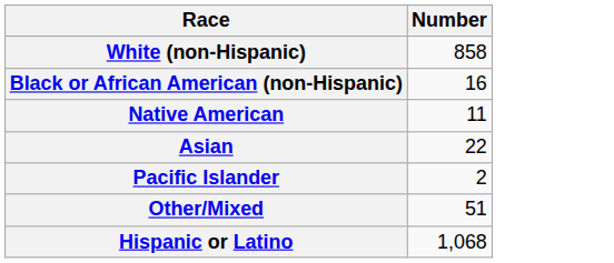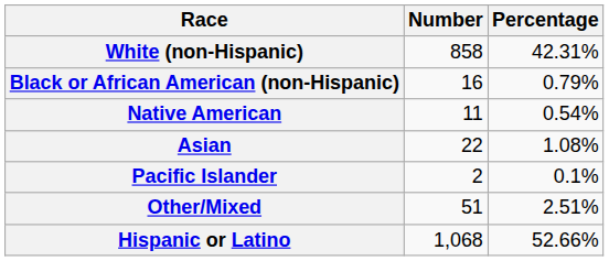 <table class="wikitable" style="text-align:right">
 <tr>
 <th scope="col">Race</th>
 <th scope="col">Number</th>
+<th scope="col">Percentage</th>
 </tr>
 <tr>
 <th scope="row"><a href='#'>White</a> (non-Hispanic)</th>
 <td>858</td>
+<td>42.31%</td>
 </tr>
 <tr>
 <th scope="row"><a href='#'>Black or African American</a> (non-Hispanic)</th>
 <td>16</td>
+<td>0.79%</td>
 </tr>
 <tr>
 <th scope="row"><a href='#'>Native American</a></th>
 <td>11</td>
+<td>0.54%</td>
 </tr>
 <tr>
 <th scope="row"><a href='#'>Asian</a></th>
 <td>22</td>
+<td>1.08%</td>
 </tr>
 <tr>
 <th scope="row"><a href='#'>Pacific Islander</a></th>
 <td>2</td>
+<td>0.1%</td>
 </tr>
 <tr>
 <th scope="row"><a href='#'>Other/Mixed</a></th>
 <td>51</td>
+<td>2.51%</td>
 </tr>
 <tr>
 <th scope="row"><a href='#'>Hispanic</a> or <a href='#'>Latino</a></th>
 <td>1,068</td>
+<td>52.66%</td>
 </tr>
 </table>
